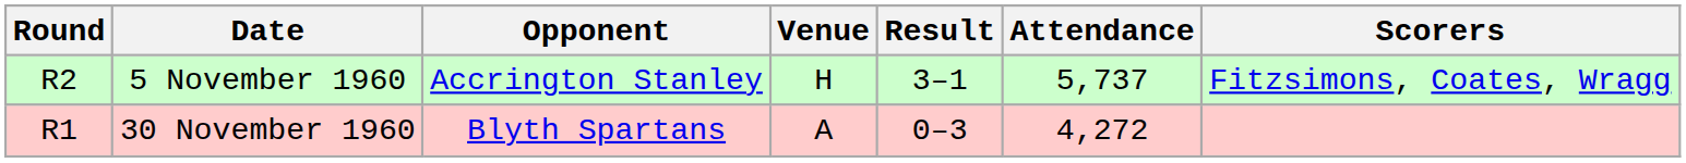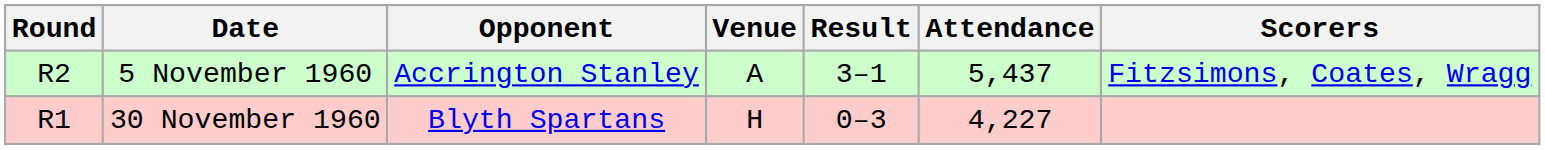 <table class="wikitable" style="font-size:100%; text-align:center">
 <tr>
 <th>Round</th>
 <th>Date</th>
 <th>Opponent</th>
 <th>Venue</th>
 <th>Result</th>
 <th>Attendance</th>
 <th>Scorers</th>
 </tr>
 <tr style="background-color: #CCFFCC;">
 <td>R2</td>
 <td>5 November 1960</td>
 <td><a href='#'>Accrington Stanley</a></td>
-<td>H</td>
+<td>A</td>
 <td>3–1</td>
-<td>5,737</td>
+<td>5,437</td>
 <td><a href='#'>Fitzsimons</a>, <a href='#'>Coates</a>, <a href='#'>Wragg</a></td>
 </tr>
 <tr style="background-color: #FFCCCC;">
 <td>R1</td>
 <td>30 November 1960</td>
 <td><a href='#'>Blyth Spartans</a></td>
-<td>A</td>
+<td>H</td>
 <td>0–3</td>
-<td>4,272</td>
+<td>4,227</td>
 <td></td>
 </tr>
 </table>
